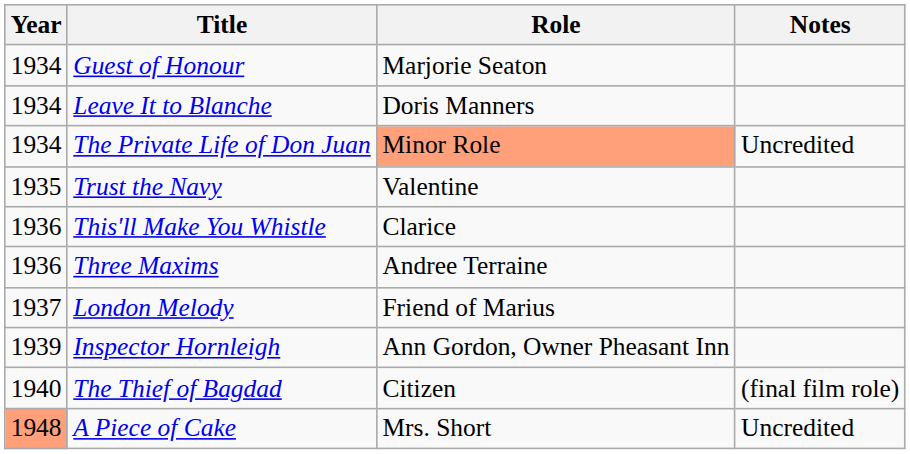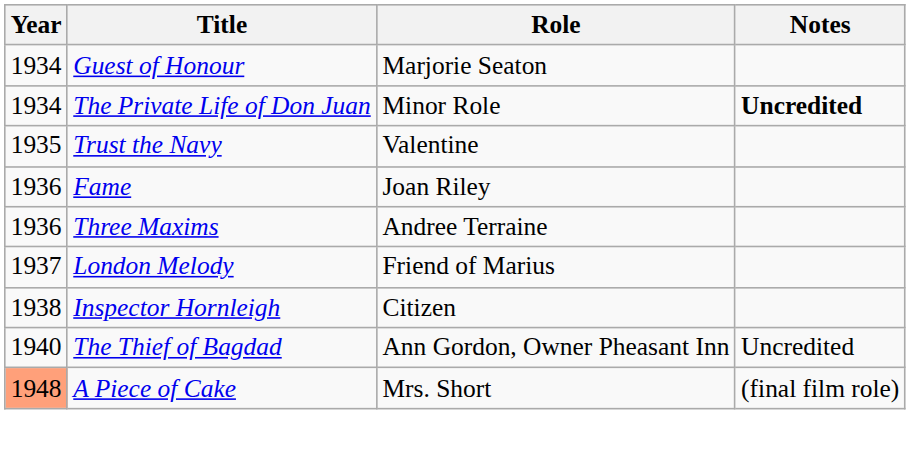 <table class="wikitable">
 <tr>
 <th>Year</th>
 <th>Title</th>
 <th>Role</th>
 <th>Notes</th>
 </tr>
 <tr>
 <td>1934</td>
 <td><em><a href='#'>Guest of Honour</a></em></td>
 <td>Marjorie Seaton</td>
 <td></td>
 </tr>
 <tr>
 <td>1934</td>
-<td><em><a href='#'>Leave It to Blanche</a></em></td>
-<td>Doris Manners</td>
-<td></td>
-</tr>
-<tr>
-<td>1934</td>
 <td><em><a href='#'>The Private Life of Don Juan</a></em></td>
-<td style="background: lightsalmon;">Minor Role</td>
-<td>Uncredited</td>
+<td>Minor Role</td>
+<td><strong>Uncredited</strong></td>
 </tr>
 <tr>
 <td>1935</td>
 <td><em><a href='#'>Trust the Navy</a></em></td>
 <td>Valentine</td>
 <td></td>
 </tr>
 <tr>
 <td>1936</td>
-<td><em><a href='#'>This'll Make You Whistle</a></em></td>
-<td>Clarice</td>
+<td><em><a href='#'>Fame</a></em></td>
+<td>Joan Riley</td>
 <td></td>
 </tr>
 <tr>
 <td>1936</td>
 <td><em><a href='#'>Three Maxims</a></em></td>
 <td>Andree Terraine</td>
 <td></td>
 </tr>
 <tr>
 <td>1937</td>
 <td><em><a href='#'>London Melody</a></em></td>
 <td>Friend of Marius</td>
 <td></td>
 </tr>
 <tr>
-<td>1939</td>
+<td>1938</td>
 <td><em><a href='#'>Inspector Hornleigh</a></em></td>
-<td>Ann Gordon, Owner Pheasant Inn</td>
+<td>Citizen</td>
 <td></td>
 </tr>
 <tr>
 <td>1940</td>
 <td><em><a href='#'>The Thief of Bagdad</a></em></td>
-<td>Citizen</td>
-<td>(final film role)</td>
+<td>Ann Gordon, Owner Pheasant Inn</td>
+<td>Uncredited</td>
 </tr>
 <tr>
 <td style="background: lightsalmon;">1948</td>
 <td><em><a href='#'>A Piece of Cake</a></em></td>
 <td>Mrs. Short</td>
-<td>Uncredited</td>
+<td>(final film role)</td>
 </tr>
 </table>
